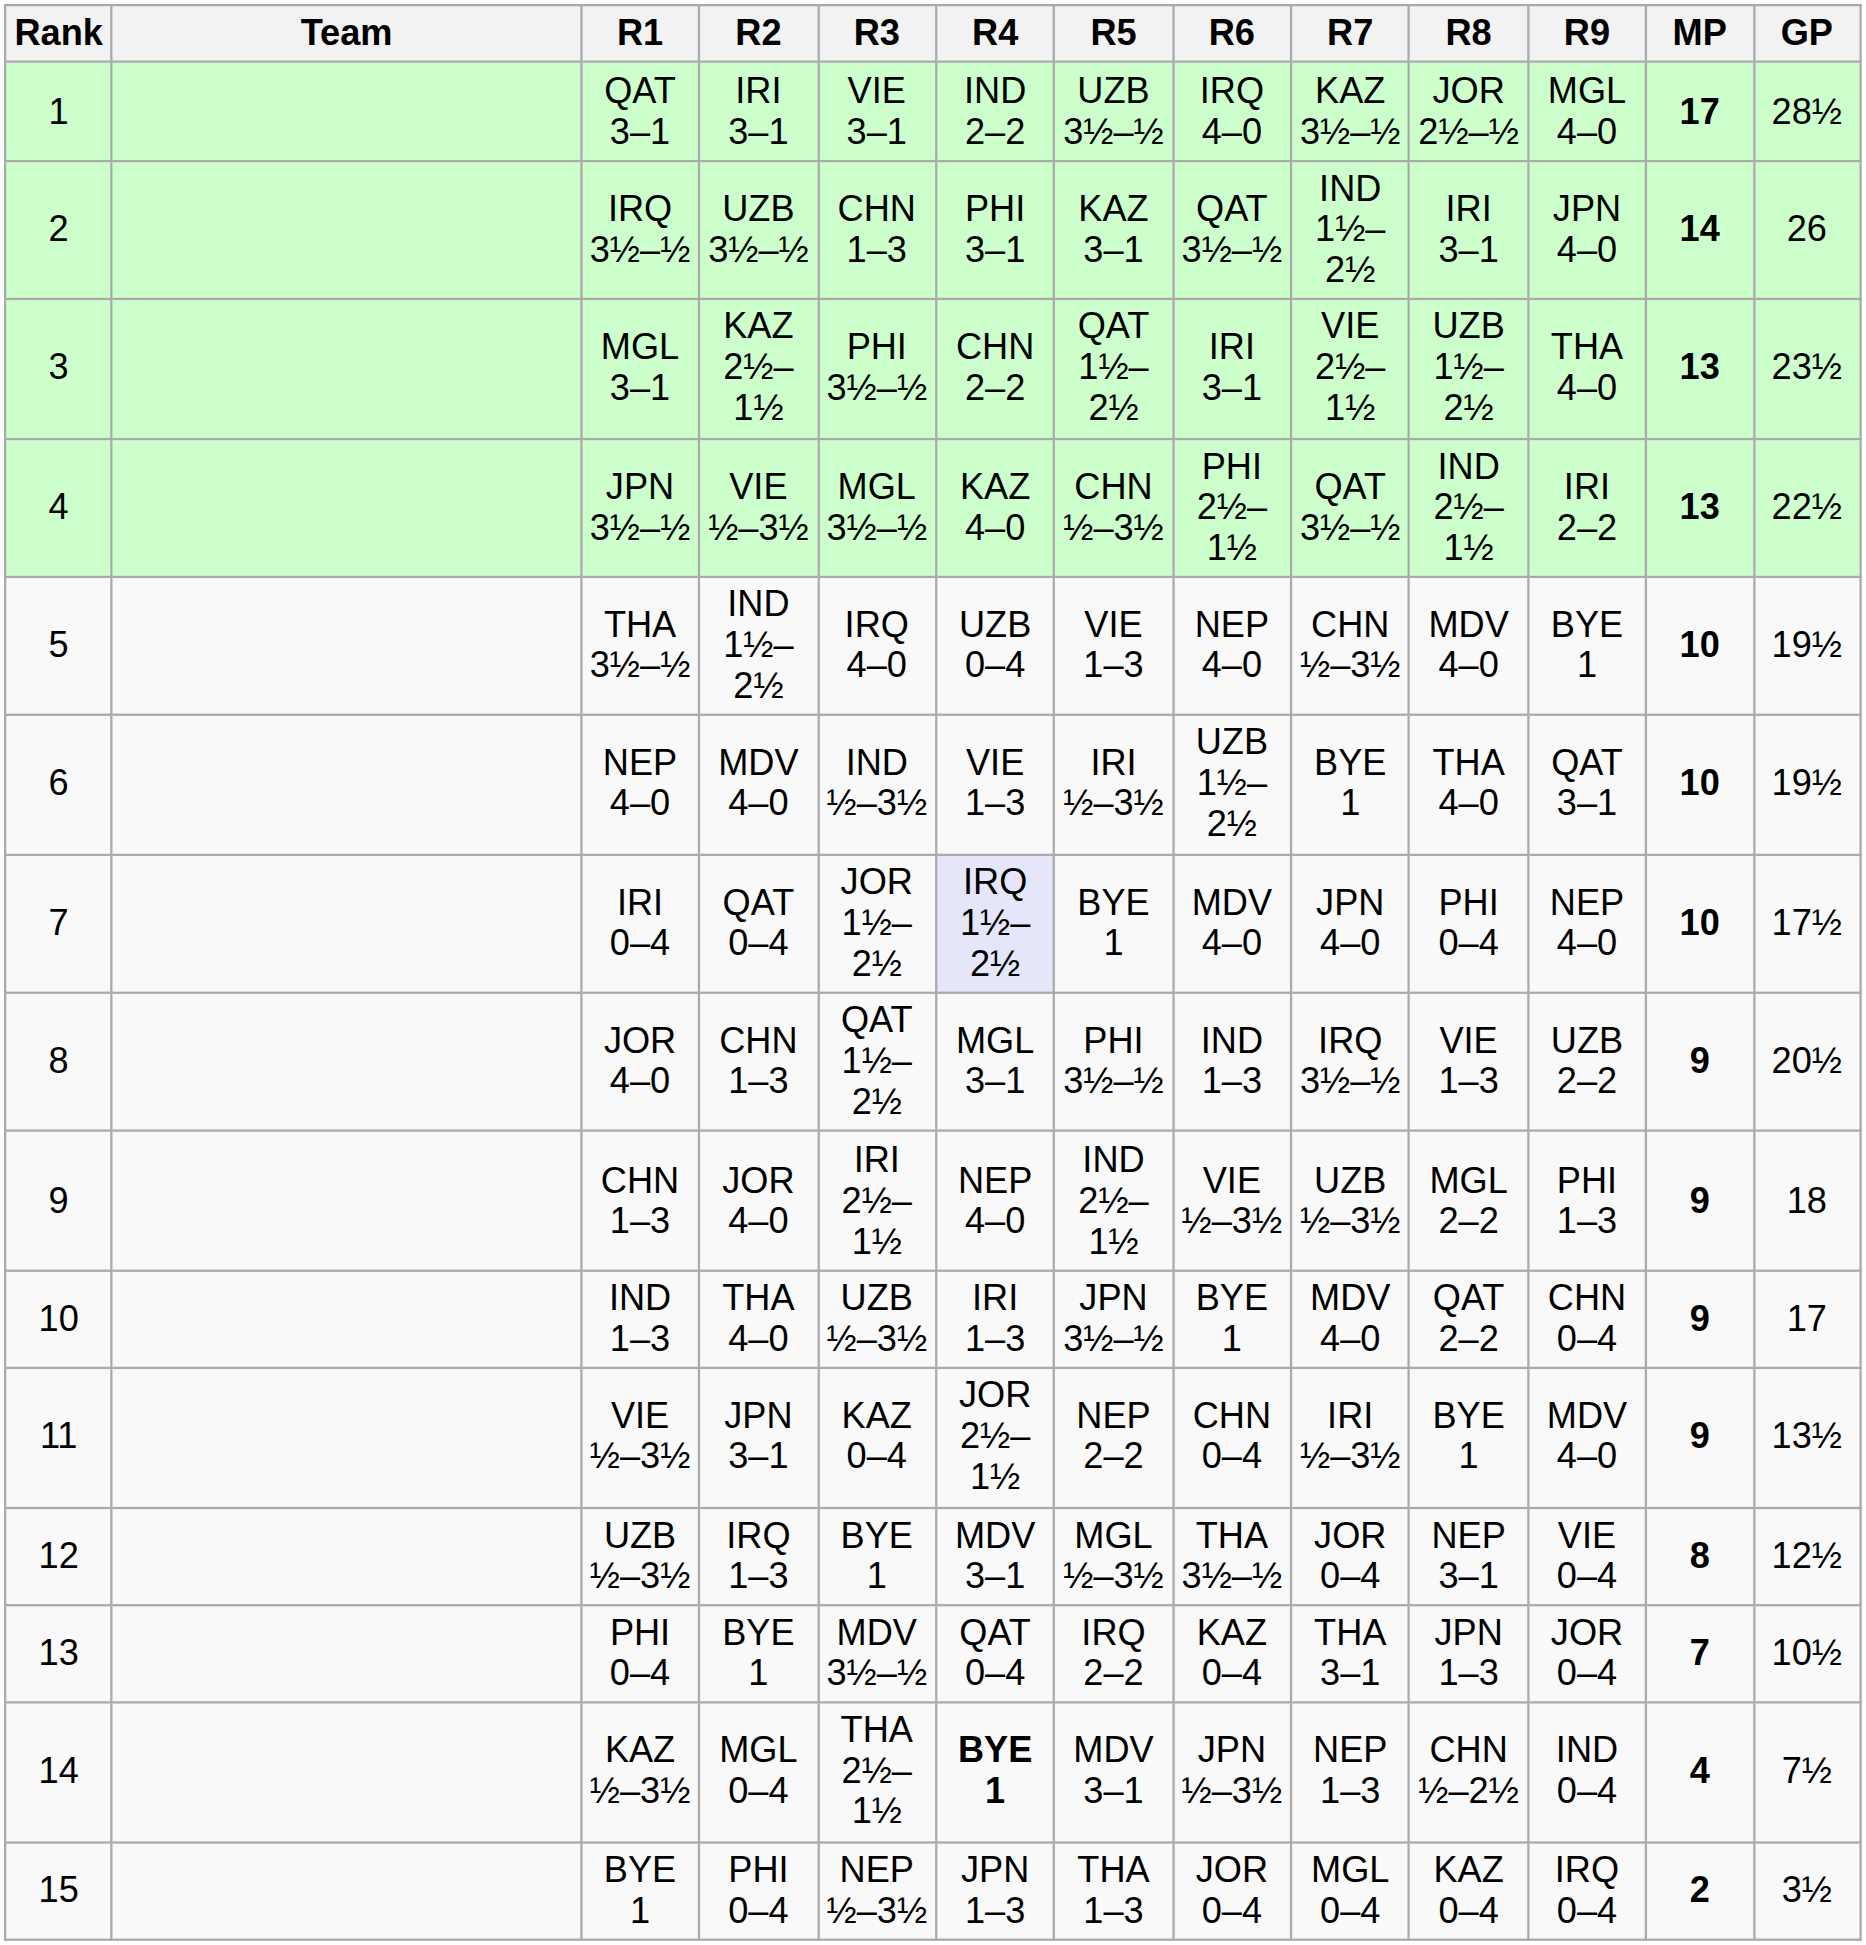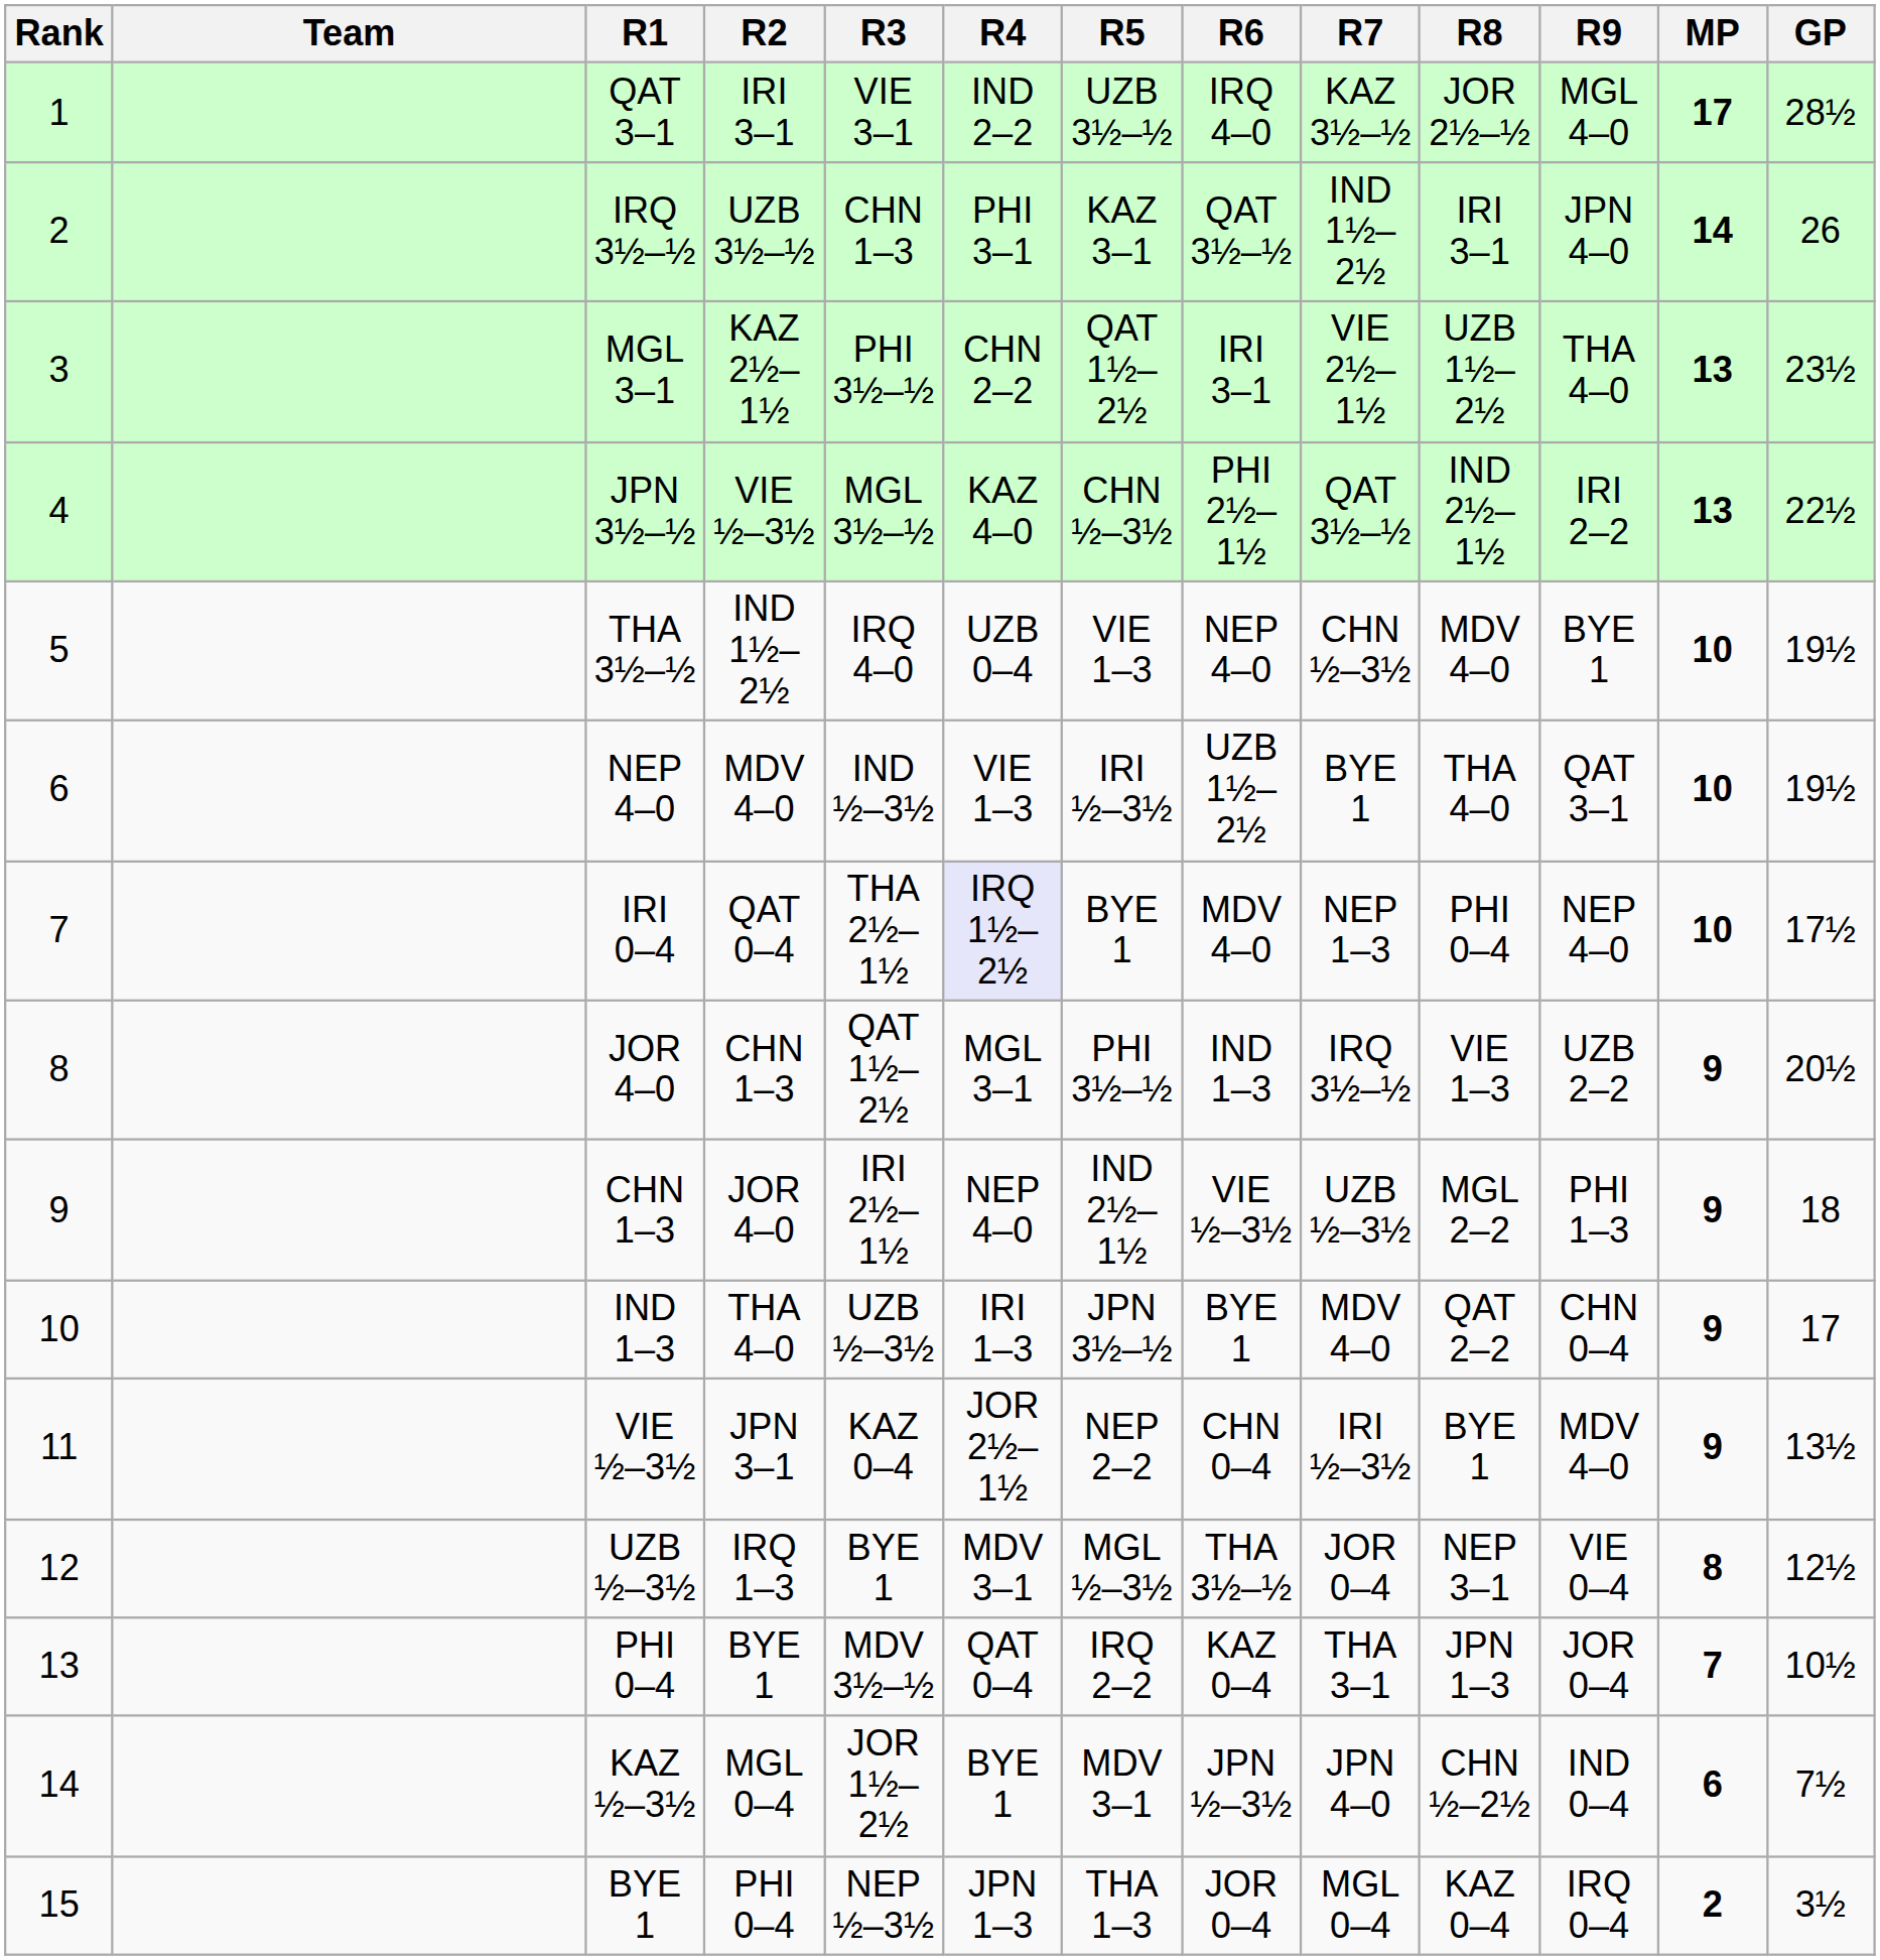 <table class=wikitable style="text-align:center">
 <tr>
 <th width=40>Rank</th>
 <th width=200>Team</th>
 <th width=45>R1</th>
 <th width=45>R2</th>
 <th width=45>R3</th>
 <th width=45>R4</th>
 <th width=45>R5</th>
 <th width=45>R6</th>
 <th width=45>R7</th>
 <th width=45>R8</th>
 <th width=45>R9</th>
 <th width=40>MP</th>
 <th width=40>GP</th>
 </tr>
 <tr style="background:#ccffcc;">
 <td>1</td>
 <td align=left></td>
 <td>QAT<br>3–1</td>
 <td>IRI<br>3–1</td>
 <td>VIE<br>3–1</td>
 <td>IND<br>2–2</td>
 <td>UZB<br>3½–½</td>
 <td>IRQ<br>4–0</td>
 <td>KAZ<br>3½–½</td>
 <td>JOR<br>2½–½</td>
 <td>MGL<br>4–0</td>
 <td><strong>17</strong></td>
 <td>28½</td>
 </tr>
 <tr style="background:#ccffcc;">
 <td>2</td>
 <td align=left></td>
 <td>IRQ<br>3½–½</td>
 <td>UZB<br>3½–½</td>
 <td>CHN<br>1–3</td>
 <td>PHI<br>3–1</td>
 <td>KAZ<br>3–1</td>
 <td>QAT<br>3½–½</td>
 <td>IND<br>1½–2½</td>
 <td>IRI<br>3–1</td>
 <td>JPN<br>4–0</td>
 <td><strong>14</strong></td>
 <td>26</td>
 </tr>
 <tr style="background:#ccffcc;">
 <td>3</td>
 <td align=left></td>
 <td>MGL<br>3–1</td>
 <td>KAZ<br>2½–1½</td>
 <td>PHI<br>3½–½</td>
 <td>CHN<br>2–2</td>
 <td>QAT<br>1½–2½</td>
 <td>IRI<br>3–1</td>
 <td>VIE<br>2½–1½</td>
 <td>UZB<br>1½–2½</td>
 <td>THA<br>4–0</td>
 <td><strong>13</strong></td>
 <td>23½</td>
 </tr>
 <tr style="background:#ccffcc;">
 <td>4</td>
 <td align=left></td>
 <td>JPN<br>3½–½</td>
 <td>VIE<br>½–3½</td>
 <td>MGL<br>3½–½</td>
 <td>KAZ<br>4–0</td>
 <td>CHN<br>½–3½</td>
 <td>PHI<br>2½–1½</td>
 <td>QAT<br>3½–½</td>
 <td>IND<br>2½–1½</td>
 <td>IRI<br>2–2</td>
 <td><strong>13</strong></td>
 <td>22½</td>
 </tr>
 <tr>
 <td>5</td>
 <td align=left></td>
 <td>THA<br>3½–½</td>
 <td>IND<br>1½–2½</td>
 <td>IRQ<br>4–0</td>
 <td>UZB<br>0–4</td>
 <td>VIE<br>1–3</td>
 <td>NEP<br>4–0</td>
 <td>CHN<br>½–3½</td>
 <td>MDV<br>4–0</td>
 <td>BYE<br>1</td>
 <td><strong>10</strong></td>
 <td>19½</td>
 </tr>
 <tr>
 <td>6</td>
 <td align=left></td>
 <td>NEP<br>4–0</td>
 <td>MDV<br>4–0</td>
 <td>IND<br>½–3½</td>
 <td>VIE<br>1–3</td>
 <td>IRI<br>½–3½</td>
 <td>UZB<br>1½–2½</td>
 <td>BYE<br>1</td>
 <td>THA<br>4–0</td>
 <td>QAT<br>3–1</td>
 <td><strong>10</strong></td>
 <td>19½</td>
 </tr>
 <tr>
 <td>7</td>
 <td align=left></td>
 <td>IRI<br>0–4</td>
 <td>QAT<br>0–4</td>
-<td>JOR<br>1½–2½</td>
+<td>THA<br>2½–1½</td>
 <td style="background: lavender;">IRQ<br>1½–2½</td>
 <td>BYE<br>1</td>
 <td>MDV<br>4–0</td>
-<td>JPN<br>4–0</td>
+<td>NEP<br>1–3</td>
 <td>PHI<br>0–4</td>
 <td>NEP<br>4–0</td>
 <td><strong>10</strong></td>
 <td>17½</td>
 </tr>
 <tr>
 <td>8</td>
 <td align=left></td>
 <td>JOR<br>4–0</td>
 <td>CHN<br>1–3</td>
 <td>QAT<br>1½–2½</td>
 <td>MGL<br>3–1</td>
 <td>PHI<br>3½–½</td>
 <td>IND<br>1–3</td>
 <td>IRQ<br>3½–½</td>
 <td>VIE<br>1–3</td>
 <td>UZB<br>2–2</td>
 <td><strong>9</strong></td>
 <td>20½</td>
 </tr>
 <tr>
 <td>9</td>
 <td align=left></td>
 <td>CHN<br>1–3</td>
 <td>JOR<br>4–0</td>
 <td>IRI<br>2½–1½</td>
 <td>NEP<br>4–0</td>
 <td>IND<br>2½–1½</td>
 <td>VIE<br>½–3½</td>
 <td>UZB<br>½–3½</td>
 <td>MGL<br>2–2</td>
 <td>PHI<br>1–3</td>
 <td><strong>9</strong></td>
 <td>18</td>
 </tr>
 <tr>
 <td>10</td>
 <td align=left></td>
 <td>IND<br>1–3</td>
 <td>THA<br>4–0</td>
 <td>UZB<br>½–3½</td>
 <td>IRI<br>1–3</td>
 <td>JPN<br>3½–½</td>
 <td>BYE<br>1</td>
 <td>MDV<br>4–0</td>
 <td>QAT<br>2–2</td>
 <td>CHN<br>0–4</td>
 <td><strong>9</strong></td>
 <td>17</td>
 </tr>
 <tr>
 <td>11</td>
 <td align=left></td>
 <td>VIE<br>½–3½</td>
 <td>JPN<br>3–1</td>
 <td>KAZ<br>0–4</td>
 <td>JOR<br>2½–1½</td>
 <td>NEP<br>2–2</td>
 <td>CHN<br>0–4</td>
 <td>IRI<br>½–3½</td>
 <td>BYE<br>1</td>
 <td>MDV<br>4–0</td>
 <td><strong>9</strong></td>
 <td>13½</td>
 </tr>
 <tr>
 <td>12</td>
 <td align=left></td>
 <td>UZB<br>½–3½</td>
 <td>IRQ<br>1–3</td>
 <td>BYE<br>1</td>
 <td>MDV<br>3–1</td>
 <td>MGL<br>½–3½</td>
 <td>THA<br>3½–½</td>
 <td>JOR<br>0–4</td>
 <td>NEP<br>3–1</td>
 <td>VIE<br>0–4</td>
 <td><strong>8</strong></td>
 <td>12½</td>
 </tr>
 <tr>
 <td>13</td>
 <td align=left></td>
 <td>PHI<br>0–4</td>
 <td>BYE<br>1</td>
 <td>MDV<br>3½–½</td>
 <td>QAT<br>0–4</td>
 <td>IRQ<br>2–2</td>
 <td>KAZ<br>0–4</td>
 <td>THA<br>3–1</td>
 <td>JPN<br>1–3</td>
 <td>JOR<br>0–4</td>
 <td><strong>7</strong></td>
 <td>10½</td>
 </tr>
 <tr>
 <td>14</td>
 <td align=left></td>
 <td>KAZ<br>½–3½</td>
 <td>MGL<br>0–4</td>
-<td>THA<br>2½–1½</td>
-<td><strong>BYE<br>1</strong></td>
+<td>JOR<br>1½–2½</td>
+<td>BYE<br>1</td>
 <td>MDV<br>3–1</td>
 <td>JPN<br>½–3½</td>
-<td>NEP<br>1–3</td>
+<td>JPN<br>4–0</td>
 <td>CHN<br>½–2½</td>
 <td>IND<br>0–4</td>
-<td><strong>4</strong></td>
+<td><strong>6</strong></td>
 <td>7½</td>
 </tr>
 <tr>
 <td>15</td>
 <td align=left></td>
 <td>BYE<br>1</td>
 <td>PHI<br>0–4</td>
 <td>NEP<br>½–3½</td>
 <td>JPN<br>1–3</td>
 <td>THA<br>1–3</td>
 <td>JOR<br>0–4</td>
 <td>MGL<br>0–4</td>
 <td>KAZ<br>0–4</td>
 <td>IRQ<br>0–4</td>
 <td><strong>2</strong></td>
 <td>3½</td>
 </tr>
 </table>
